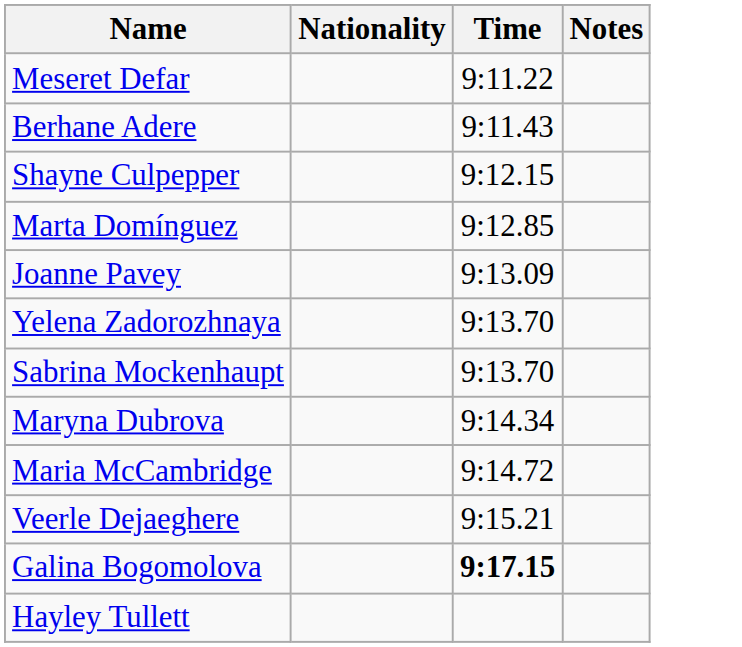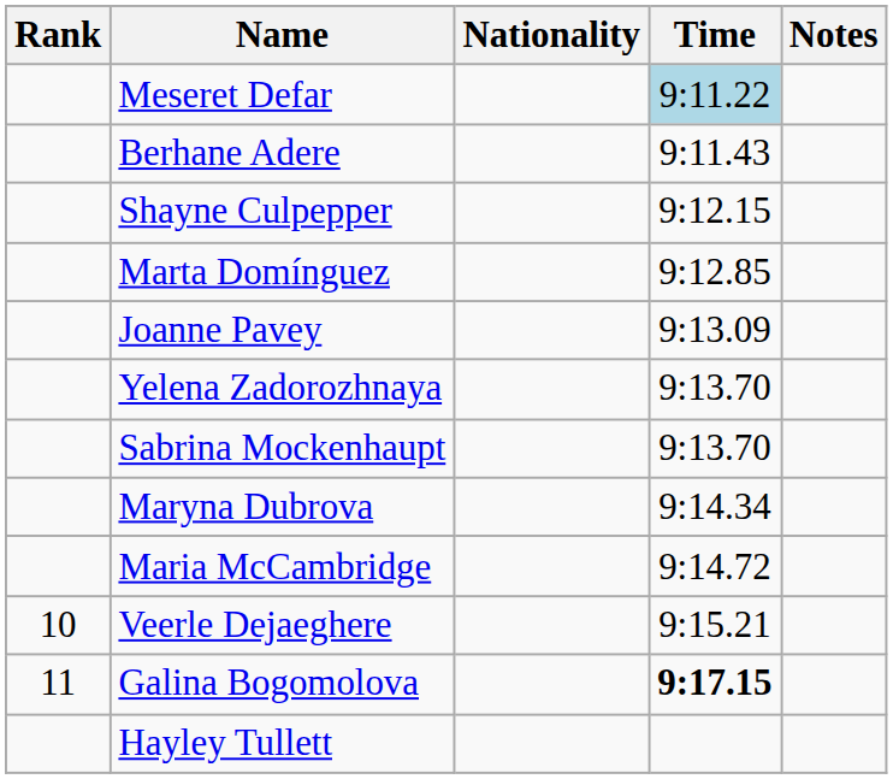 <table class="wikitable sortable" style="text-align:center">
 <tr>
+<th>Rank</th>
 <th>Name</th>
 <th>Nationality</th>
 <th>Time</th>
 <th>Notes</th>
 </tr>
 <tr>
+<td></td>
 <td align="left"><a href='#'>Meseret Defar</a></td>
 <td align=left></td>
-<td>9:11.22</td>
+<td style="background: lightblue;">9:11.22</td>
 <td></td>
 </tr>
 <tr>
+<td></td>
 <td align="left"><a href='#'>Berhane Adere</a></td>
 <td align=left></td>
 <td>9:11.43</td>
 <td></td>
 </tr>
 <tr>
+<td></td>
 <td align="left"><a href='#'>Shayne Culpepper</a></td>
 <td align=left></td>
 <td>9:12.15</td>
 <td></td>
 </tr>
 <tr>
+<td></td>
 <td align="left"><a href='#'>Marta Domínguez</a></td>
 <td align=left></td>
 <td>9:12.85</td>
 <td></td>
 </tr>
 <tr>
+<td></td>
 <td align="left"><a href='#'>Joanne Pavey</a></td>
 <td align=left></td>
 <td>9:13.09</td>
 <td></td>
 </tr>
 <tr>
+<td></td>
 <td align="left"><a href='#'>Yelena Zadorozhnaya</a></td>
 <td align=left></td>
 <td>9:13.70</td>
 <td></td>
 </tr>
 <tr>
+<td></td>
 <td align="left"><a href='#'>Sabrina Mockenhaupt</a></td>
 <td align=left></td>
 <td>9:13.70</td>
 <td></td>
 </tr>
 <tr>
+<td></td>
 <td align="left"><a href='#'>Maryna Dubrova</a></td>
 <td align=left></td>
 <td>9:14.34</td>
 <td></td>
 </tr>
 <tr>
+<td></td>
 <td align="left"><a href='#'>Maria McCambridge</a></td>
 <td align=left></td>
 <td>9:14.72</td>
 <td></td>
 </tr>
 <tr>
+<td>10</td>
 <td align="left"><a href='#'>Veerle Dejaeghere</a></td>
 <td align=left></td>
 <td>9:15.21</td>
 <td></td>
 </tr>
 <tr>
+<td>11</td>
 <td align="left"><a href='#'>Galina Bogomolova</a></td>
 <td align=left></td>
 <td><strong>9:17.15</strong></td>
 <td></td>
 </tr>
 <tr>
+<td></td>
 <td align="left"><a href='#'>Hayley Tullett</a></td>
 <td align=left></td>
 <td></td>
 <td></td>
 </tr>
 </table>
